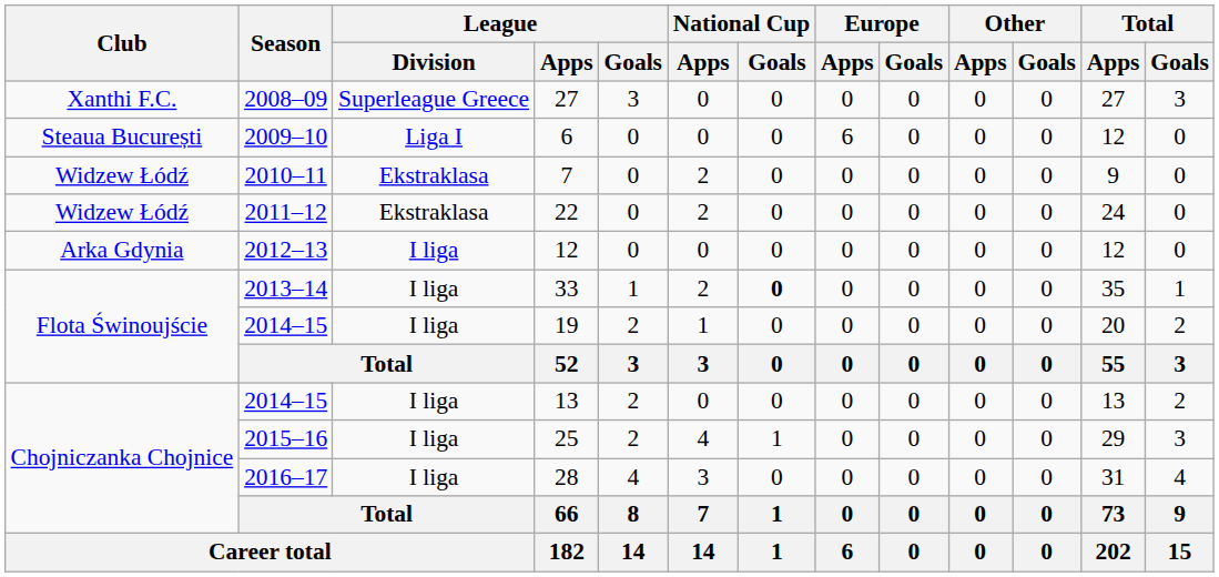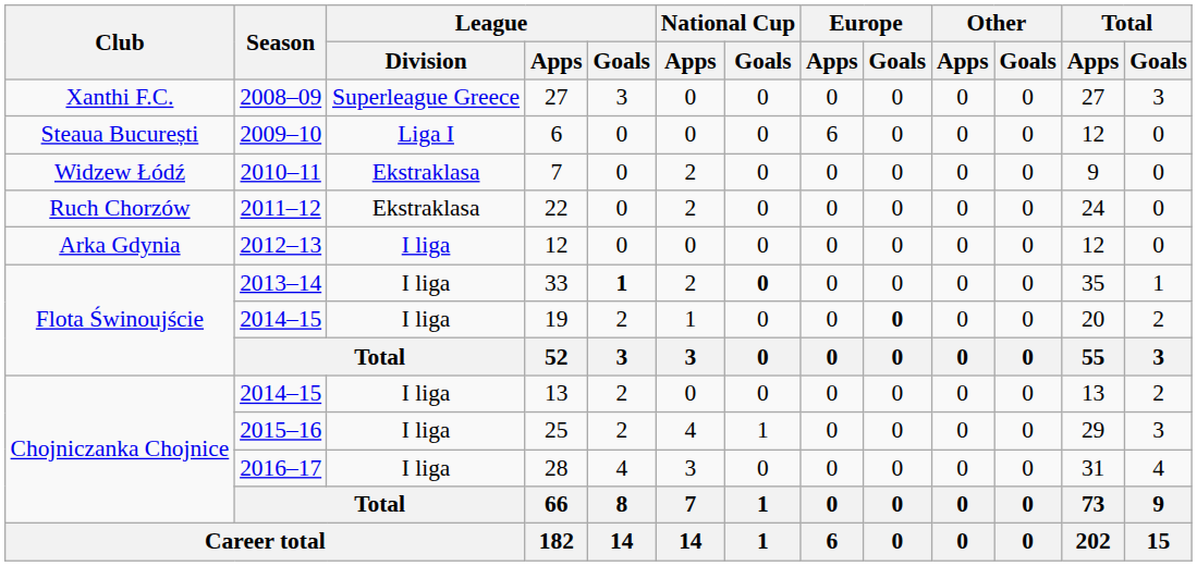 <table class="wikitable" style="text-align:center">
 <tr>
 <th rowspan="2">Club</th>
 <th rowspan="2">Season</th>
 <th colspan="3">League</th>
 <th colspan="2">National Cup</th>
 <th colspan="2">Europe</th>
 <th colspan="2">Other</th>
 <th colspan="2">Total</th>
 </tr>
 <tr>
 <th>Division</th>
 <th>Apps</th>
 <th>Goals</th>
 <th>Apps</th>
 <th>Goals</th>
 <th>Apps</th>
 <th>Goals</th>
 <th>Apps</th>
 <th>Goals</th>
 <th>Apps</th>
 <th>Goals</th>
 </tr>
 <tr>
 <td><a href='#'>Xanthi F.C.</a></td>
 <td><a href='#'>2008–09</a></td>
 <td><a href='#'>Superleague Greece</a></td>
 <td>27</td>
 <td>3</td>
 <td>0</td>
 <td>0</td>
 <td>0</td>
 <td>0</td>
 <td>0</td>
 <td>0</td>
 <td>27</td>
 <td>3</td>
 </tr>
 <tr>
 <td><a href='#'>Steaua București</a></td>
 <td><a href='#'>2009–10</a></td>
 <td><a href='#'>Liga I</a></td>
 <td>6</td>
 <td>0</td>
 <td>0</td>
 <td>0</td>
 <td>6</td>
 <td>0</td>
 <td>0</td>
 <td>0</td>
 <td>12</td>
 <td>0</td>
 </tr>
 <tr>
 <td><a href='#'>Widzew Łódź</a></td>
 <td><a href='#'>2010–11</a></td>
 <td><a href='#'>Ekstraklasa</a></td>
 <td>7</td>
 <td>0</td>
 <td>2</td>
 <td>0</td>
 <td>0</td>
 <td>0</td>
 <td>0</td>
 <td>0</td>
 <td>9</td>
 <td>0</td>
 </tr>
 <tr>
-<td><a href='#'>Widzew Łódź</a></td>
+<td><a href='#'>Ruch Chorzów</a></td>
 <td><a href='#'>2011–12</a></td>
 <td>Ekstraklasa</td>
 <td>22</td>
 <td>0</td>
 <td>2</td>
 <td>0</td>
 <td>0</td>
 <td>0</td>
 <td>0</td>
 <td>0</td>
 <td>24</td>
 <td>0</td>
 </tr>
 <tr>
 <td><a href='#'>Arka Gdynia</a></td>
 <td><a href='#'>2012–13</a></td>
 <td><a href='#'>I liga</a></td>
 <td>12</td>
 <td>0</td>
 <td>0</td>
 <td>0</td>
 <td>0</td>
 <td>0</td>
 <td>0</td>
 <td>0</td>
 <td>12</td>
 <td>0</td>
 </tr>
 <tr>
 <td rowspan="3"><a href='#'>Flota Świnoujście</a></td>
 <td><a href='#'>2013–14</a></td>
 <td>I liga</td>
 <td>33</td>
-<td>1</td>
+<td><strong>1</strong></td>
 <td>2</td>
 <td><strong>0</strong></td>
 <td>0</td>
 <td>0</td>
 <td>0</td>
 <td>0</td>
 <td>35</td>
 <td>1</td>
 </tr>
 <tr>
 <td><a href='#'>2014–15</a></td>
 <td>I liga</td>
 <td>19</td>
 <td>2</td>
 <td>1</td>
 <td>0</td>
 <td>0</td>
-<td>0</td>
+<td><strong>0</strong></td>
 <td>0</td>
 <td>0</td>
 <td>20</td>
 <td>2</td>
 </tr>
 <tr>
 <th colspan="2">Total</th>
 <th>52</th>
 <th>3</th>
 <th>3</th>
 <th>0</th>
 <th>0</th>
 <th>0</th>
 <th>0</th>
 <th>0</th>
 <th>55</th>
 <th>3</th>
 </tr>
 <tr>
 <td rowspan="4"><a href='#'>Chojniczanka Chojnice</a></td>
 <td><a href='#'>2014–15</a></td>
 <td>I liga</td>
 <td>13</td>
 <td>2</td>
 <td>0</td>
 <td>0</td>
 <td>0</td>
 <td>0</td>
 <td>0</td>
 <td>0</td>
 <td>13</td>
 <td>2</td>
 </tr>
 <tr>
 <td><a href='#'>2015–16</a></td>
 <td>I liga</td>
 <td>25</td>
 <td>2</td>
 <td>4</td>
 <td>1</td>
 <td>0</td>
 <td>0</td>
 <td>0</td>
 <td>0</td>
 <td>29</td>
 <td>3</td>
 </tr>
 <tr>
 <td><a href='#'>2016–17</a></td>
 <td>I liga</td>
 <td>28</td>
 <td>4</td>
 <td>3</td>
 <td>0</td>
 <td>0</td>
 <td>0</td>
 <td>0</td>
 <td>0</td>
 <td>31</td>
 <td>4</td>
 </tr>
 <tr>
 <th colspan="2">Total</th>
 <th>66</th>
 <th>8</th>
 <th>7</th>
 <th>1</th>
 <th>0</th>
 <th>0</th>
 <th>0</th>
 <th>0</th>
 <th>73</th>
 <th>9</th>
 </tr>
 <tr>
 <th colspan="3">Career total</th>
 <th>182</th>
 <th>14</th>
 <th>14</th>
 <th>1</th>
 <th>6</th>
 <th>0</th>
 <th>0</th>
 <th>0</th>
 <th>202</th>
 <th>15</th>
 </tr>
 </table>
